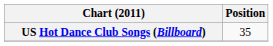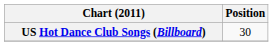 <table class="wikitable sortable plainrowheaders" style="text-align:center;" border="1">
 <tr>
 <th scope="col" style="width:18.5em;">Chart (2011)</th>
 <th scope="col">Position</th>
 </tr>
 <tr>
 <th scope="row">US <a href='#'>Hot Dance Club Songs</a> (<a href='#'><em>Billboard</em></a>)</th>
-<td>35</td>
+<td>30</td>
 </tr>
 <tr>
 </tr>
 </table>
